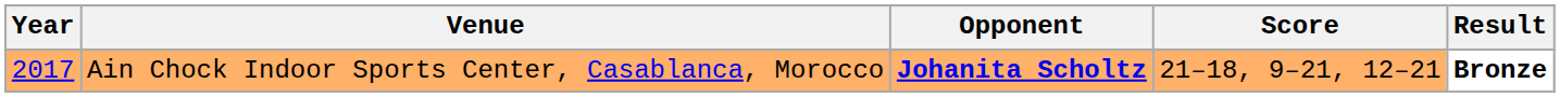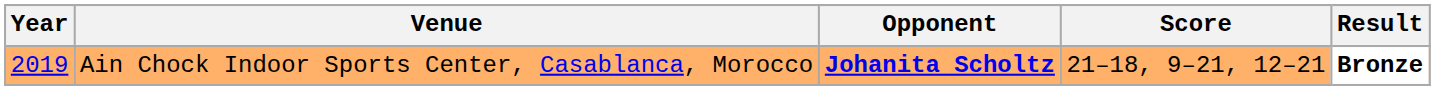 <table class="sortable wikitable" style="font-size: 90%;">
 <tr>
 <th>Year</th>
 <th>Venue</th>
 <th>Opponent</th>
 <th>Score</th>
 <th>Result</th>
 </tr>
 <tr style="background:#FFB069">
-<td align="center"><a href='#'>2017</a></td>
+<td align="center"><a href='#'>2019</a></td>
 <td align="left">Ain Chock Indoor Sports Center, <a href='#'>Casablanca</a>, Morocco</td>
 <td align="left"><strong> <a href='#'>Johanita Scholtz</a></strong></td>
 <td align="left">21–18, 9–21, 12–21</td>
 <td style="text-align:left; background:white"> <strong>Bronze</strong></td>
 </tr>
 </table>
